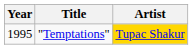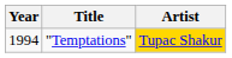 <table class="wikitable">
 <tr>
 <th>Year</th>
 <th>Title</th>
 <th>Artist</th>
 </tr>
 <tr>
-<td>1995</td>
+<td>1994</td>
 <td>"<a href='#'>Temptations</a>"</td>
 <td style="background: gold;"><a href='#'>Tupac Shakur</a></td>
 </tr>
 </table>
